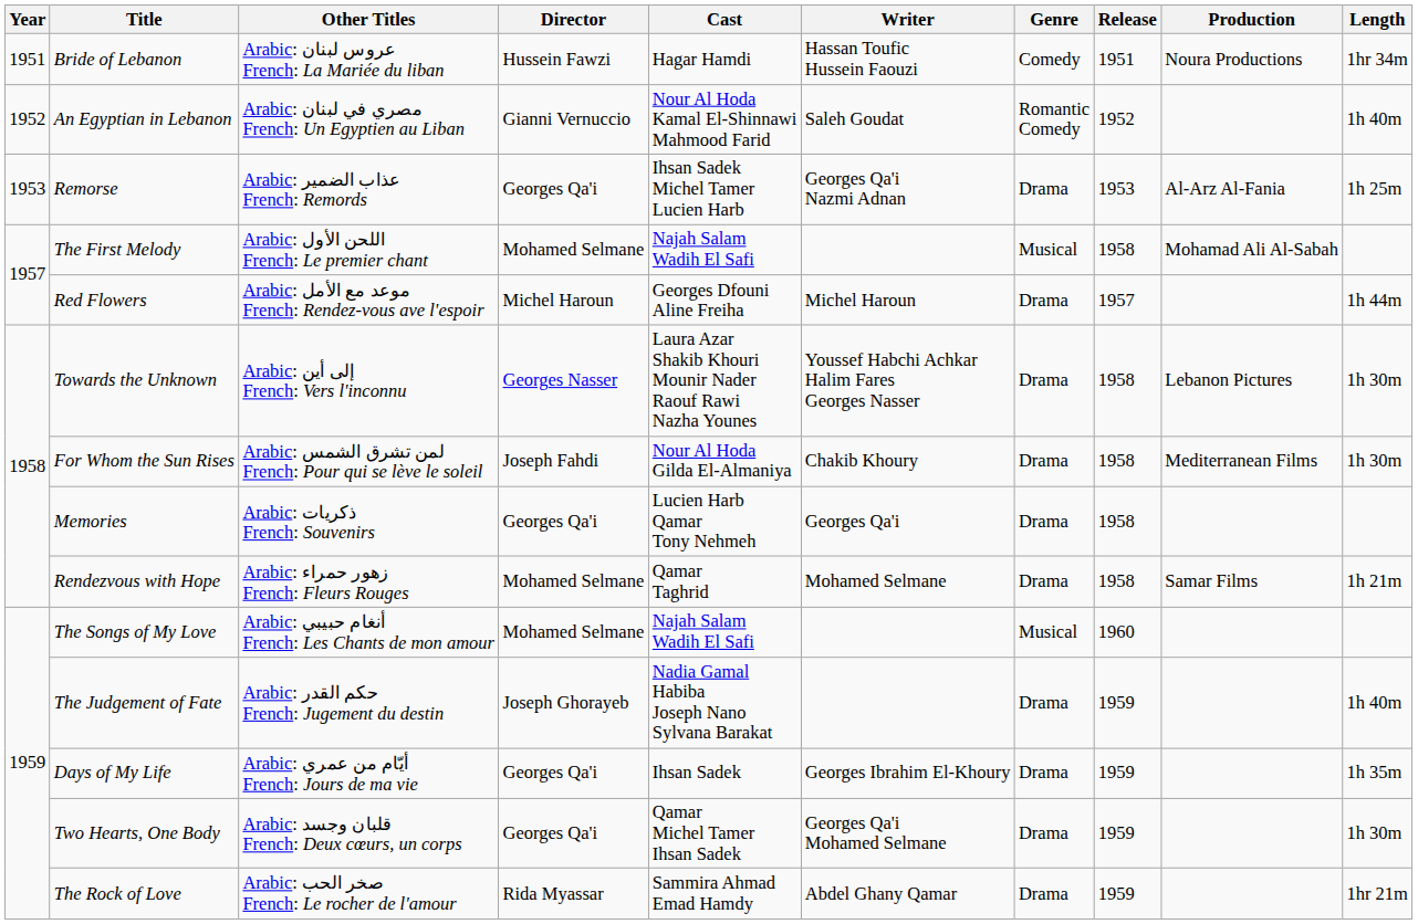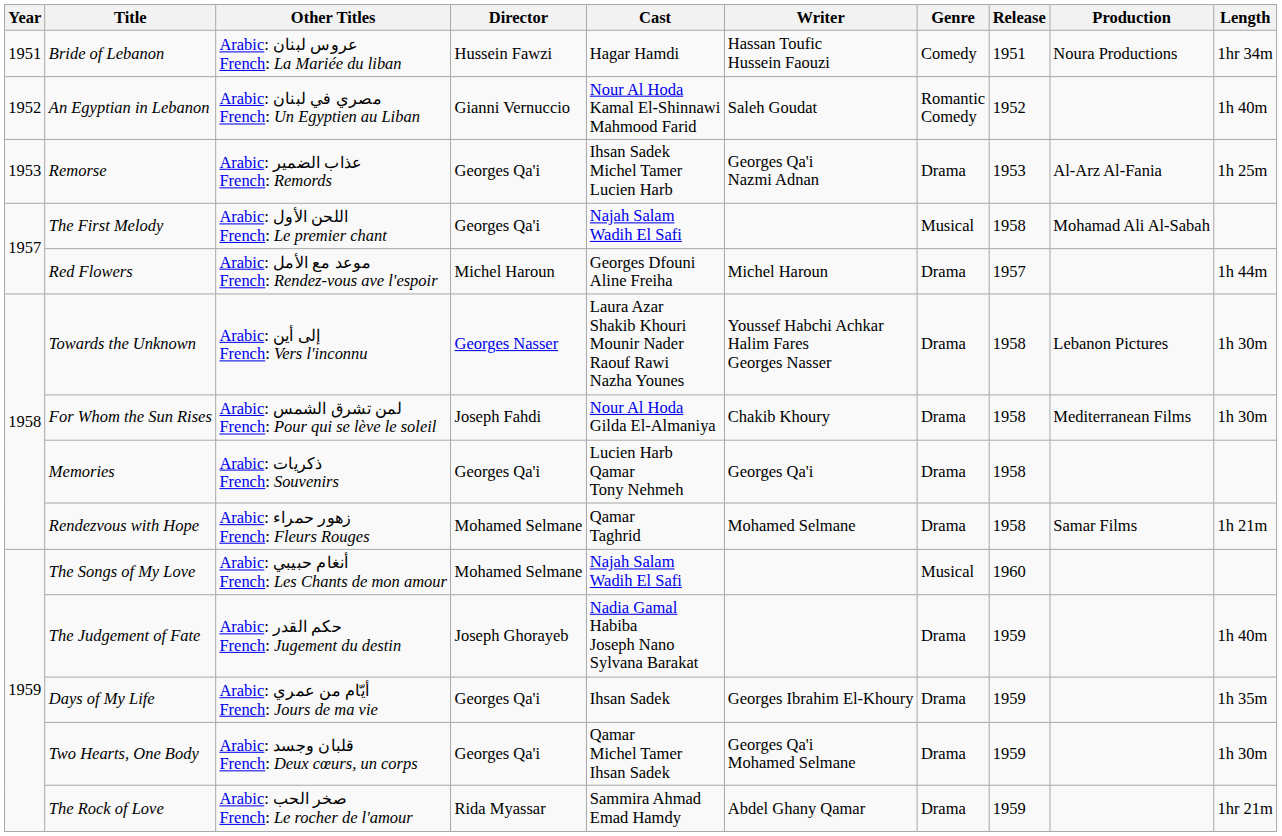 <table class="wikitable">
 <tr>
 <th>Year</th>
 <th>Title</th>
 <th>Other Titles</th>
 <th>Director</th>
 <th>Cast</th>
 <th>Writer</th>
 <th>Genre</th>
 <th>Release</th>
 <th>Production</th>
 <th>Length</th>
 </tr>
 <tr>
 <td>1951</td>
 <td><em>Bride of Lebanon</em></td>
 <td><a href='#'>Arabic</a>: عروس لبنان<br><a href='#'>French</a>: <em>La Mariée du liban</em></td>
 <td>Hussein Fawzi</td>
 <td>Hagar Hamdi</td>
 <td>Hassan Toufic <br> Hussein Faouzi</td>
 <td>Comedy</td>
 <td>1951</td>
 <td>Noura Productions</td>
 <td>1hr 34m</td>
 </tr>
 <tr>
 <td>1952</td>
 <td><em>An Egyptian in Lebanon</em></td>
 <td><a href='#'>Arabic</a>: مصري في لبنان <br> <a href='#'>French</a>: <em>Un Egyptien au Liban</em></td>
 <td>Gianni Vernuccio</td>
 <td><a href='#'>Nour Al Hoda</a> <br> Kamal El-Shinnawi <br> Mahmood Farid</td>
 <td>Saleh Goudat</td>
 <td>Romantic<br>Comedy</td>
 <td>1952</td>
 <td></td>
 <td>1h 40m</td>
 </tr>
 <tr>
 <td>1953</td>
 <td><em>Remorse</em></td>
 <td><a href='#'>Arabic</a>: عذاب الضمير <br><a href='#'>French</a>: <em>Remords</em></td>
 <td>Georges Qa'i</td>
 <td>Ihsan Sadek <br> Michel Tamer <br> Lucien Harb</td>
 <td>Georges Qa'i <br> Nazmi Adnan</td>
 <td>Drama</td>
 <td>1953</td>
 <td>Al-Arz Al-Fania</td>
 <td>1h 25m</td>
 </tr>
 <tr>
 <td rowspan=2>1957</td>
 <td><em>The First Melody</em></td>
 <td><a href='#'>Arabic</a>: اللحن الأول<br><a href='#'>French</a>: <em>Le premier chant</em></td>
-<td>Mohamed Selmane</td>
+<td>Georges Qa'i</td>
 <td><a href='#'>Najah Salam</a> <br> <a href='#'>Wadih El Safi</a></td>
 <td></td>
 <td>Musical</td>
 <td>1958</td>
 <td>Mohamad Ali Al-Sabah</td>
 <td></td>
 </tr>
 <tr>
 <td><em>Red Flowers</em></td>
 <td><a href='#'>Arabic</a>: موعد مع الأمل<br><a href='#'>French</a>: <em>Rendez-vous ave l'espoir</em></td>
 <td>Michel Haroun</td>
 <td>Georges Dfouni<br>Aline Freiha</td>
 <td>Michel Haroun</td>
 <td>Drama</td>
 <td>1957</td>
 <td></td>
 <td>1h 44m</td>
 </tr>
 <tr>
 <td rowspan=4>1958</td>
 <td><em>Towards the Unknown</em></td>
 <td><a href='#'>Arabic</a>: إلى أين<br><a href='#'>French</a>: <em>Vers l'inconnu</em></td>
 <td><a href='#'>Georges Nasser</a></td>
 <td>Laura Azar<br>Shakib Khouri<br>Mounir Nader<br>Raouf Rawi<br>Nazha Younes</td>
 <td>Youssef Habchi Achkar<br>Halim Fares<br>Georges Nasser</td>
 <td>Drama</td>
 <td>1958</td>
 <td>Lebanon Pictures</td>
 <td>1h 30m</td>
 </tr>
 <tr>
 <td><em>For Whom the Sun Rises</em></td>
 <td><a href='#'>Arabic</a>: لمن تشرق الشمس<br><a href='#'>French</a>: <em>Pour qui se lève le soleil</em></td>
 <td>Joseph Fahdi</td>
 <td><a href='#'>Nour Al Hoda</a> <br> Gilda El-Almaniya</td>
 <td>Chakib Khoury</td>
 <td>Drama</td>
 <td>1958</td>
 <td>Mediterranean Films</td>
 <td>1h 30m</td>
 </tr>
 <tr>
 <td><em>Memories</em></td>
 <td><a href='#'>Arabic</a>: ذكريات<br><a href='#'>French</a>: <em>Souvenirs</em></td>
 <td>Georges Qa'i</td>
 <td>Lucien Harb<br>Qamar<br>Tony Nehmeh</td>
 <td>Georges Qa'i</td>
 <td>Drama</td>
 <td>1958</td>
 <td></td>
 <td></td>
 </tr>
 <tr>
 <td><em>Rendezvous with Hope</em></td>
 <td><a href='#'>Arabic</a>: زهور حمراء <br><a href='#'>French</a>: <em>Fleurs Rouges</em></td>
 <td>Mohamed Selmane</td>
 <td>Qamar <br> Taghrid</td>
 <td>Mohamed Selmane</td>
 <td>Drama</td>
 <td>1958</td>
 <td>Samar Films</td>
 <td>1h 21m</td>
 </tr>
 <tr>
 <td rowspan=5>1959</td>
 <td><em>The Songs of My Love</em></td>
 <td><a href='#'>Arabic</a>: أنغام حبيبي<br><a href='#'>French</a>: <em>Les Chants de mon amour</em></td>
 <td>Mohamed Selmane</td>
 <td><a href='#'>Najah Salam</a> <br> <a href='#'>Wadih El Safi</a></td>
 <td></td>
 <td>Musical</td>
 <td>1960</td>
 <td></td>
 <td></td>
 </tr>
 <tr>
 <td><em>The Judgement of Fate</em></td>
 <td><a href='#'>Arabic</a>: حكم القدر<br><a href='#'>French</a>: <em>Jugement du destin</em></td>
 <td>Joseph Ghorayeb</td>
 <td><a href='#'>Nadia Gamal</a> <br>  Habiba  <br> Joseph Nano <br> Sylvana Barakat</td>
 <td></td>
 <td>Drama</td>
 <td>1959</td>
 <td></td>
 <td>1h 40m</td>
 </tr>
 <tr>
 <td><em>Days of My Life</em></td>
 <td><a href='#'>Arabic</a>: أيّام من عمري<br><a href='#'>French</a>: <em>Jours de ma vie</em></td>
 <td>Georges Qa'i</td>
 <td>Ihsan Sadek</td>
 <td>Georges Ibrahim El-Khoury</td>
 <td>Drama</td>
 <td>1959</td>
 <td></td>
 <td>1h 35m</td>
 </tr>
 <tr>
 <td><em>Two Hearts, One Body</em></td>
 <td><a href='#'>Arabic</a>: قلبان وجسد<br><a href='#'>French</a>: <em>Deux cœurs, un corps</em></td>
 <td>Georges Qa'i</td>
 <td>Qamar <br> Michel Tamer <br> Ihsan Sadek</td>
 <td>Georges Qa'i <br> Mohamed Selmane</td>
 <td>Drama</td>
 <td>1959</td>
 <td></td>
 <td>1h 30m</td>
 </tr>
 <tr>
 <td><em>The Rock of Love</em></td>
 <td><a href='#'>Arabic</a>: صخر الحب<br><a href='#'>French</a>: <em>Le rocher de l'amour</em></td>
 <td>Rida Myassar</td>
 <td>Sammira Ahmad <br> Emad Hamdy</td>
 <td>Abdel Ghany Qamar</td>
 <td>Drama</td>
 <td>1959</td>
 <td></td>
 <td>1hr 21m</td>
 </tr>
 <tr>
 </tr>
 </table>
